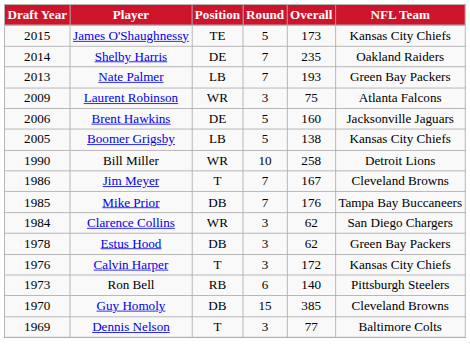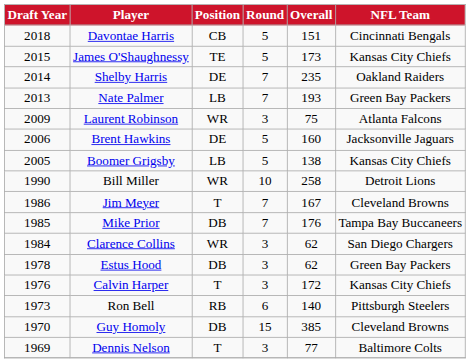 <table class="wikitable" style="text-align:center">
 <tr align="center"  style="background:#CE142B;color:#FFFFFF;">
 <td><strong>Draft Year</strong></td>
 <td><strong>Player</strong></td>
 <td><strong>Position</strong></td>
 <td><strong>Round</strong></td>
 <td><strong>Overall</strong></td>
 <td><strong>NFL Team</strong></td>
+</tr>
+<tr align="center" bgcolor="">
+<td>2018</td>
+<td><a href='#'>Davontae Harris</a></td>
+<td>CB</td>
+<td>5</td>
+<td>151</td>
+<td>Cincinnati Bengals</td>
 </tr>
 <tr align="center" bgcolor="">
 <td>2015</td>
 <td><a href='#'>James O'Shaughnessy</a></td>
 <td>TE</td>
 <td>5</td>
 <td>173</td>
 <td>Kansas City Chiefs</td>
 </tr>
 <tr align="center" bgcolor="">
 <td>2014</td>
 <td><a href='#'>Shelby Harris</a></td>
 <td>DE</td>
 <td>7</td>
 <td>235</td>
 <td>Oakland Raiders</td>
 </tr>
 <tr align="center" bgcolor="">
 <td>2013</td>
 <td><a href='#'>Nate Palmer</a></td>
 <td>LB</td>
 <td>7</td>
 <td>193</td>
 <td>Green Bay Packers</td>
 </tr>
 <tr align="center" bgcolor="">
 <td>2009</td>
 <td><a href='#'>Laurent Robinson</a></td>
 <td>WR</td>
 <td>3</td>
 <td>75</td>
 <td>Atlanta Falcons</td>
 </tr>
 <tr align="center" bgcolor="">
 <td>2006</td>
 <td><a href='#'>Brent Hawkins</a></td>
 <td>DE</td>
 <td>5</td>
 <td>160</td>
 <td>Jacksonville Jaguars</td>
 </tr>
 <tr align="center" bgcolor="">
 <td>2005</td>
 <td><a href='#'>Boomer Grigsby</a></td>
 <td>LB</td>
 <td>5</td>
 <td>138</td>
 <td>Kansas City Chiefs</td>
 </tr>
 <tr align="center" bgcolor="">
 <td>1990</td>
 <td>Bill Miller</td>
 <td>WR</td>
 <td>10</td>
 <td>258</td>
 <td>Detroit Lions</td>
 </tr>
 <tr align="center" bgcolor="">
 <td>1986</td>
 <td><a href='#'>Jim Meyer</a></td>
 <td>T</td>
 <td>7</td>
 <td>167</td>
 <td>Cleveland Browns</td>
 </tr>
 <tr align="center" bgcolor="">
 <td>1985</td>
 <td><a href='#'>Mike Prior</a></td>
 <td>DB</td>
 <td>7</td>
 <td>176</td>
 <td>Tampa Bay Buccaneers</td>
 </tr>
 <tr align="center" bgcolor="">
 <td>1984</td>
 <td><a href='#'>Clarence Collins</a></td>
 <td>WR</td>
 <td>3</td>
 <td>62</td>
 <td>San Diego Chargers</td>
 </tr>
 <tr align="center" bgcolor="">
 <td>1978</td>
 <td><a href='#'>Estus Hood</a></td>
 <td>DB</td>
 <td>3</td>
 <td>62</td>
 <td>Green Bay Packers</td>
 </tr>
 <tr align="center" bgcolor="">
 <td>1976</td>
 <td><a href='#'>Calvin Harper</a></td>
 <td>T</td>
 <td>3</td>
 <td>172</td>
 <td>Kansas City Chiefs</td>
 </tr>
 <tr align="center" bgcolor="">
 <td>1973</td>
 <td>Ron Bell</td>
 <td>RB</td>
 <td>6</td>
 <td>140</td>
 <td>Pittsburgh Steelers</td>
 </tr>
 <tr align="center" bgcolor="">
 <td>1970</td>
 <td><a href='#'>Guy Homoly</a></td>
 <td>DB</td>
 <td>15</td>
 <td>385</td>
 <td>Cleveland Browns</td>
 </tr>
 <tr align="center" bgcolor="">
 <td>1969</td>
 <td><a href='#'>Dennis Nelson</a></td>
 <td>T</td>
 <td>3</td>
 <td>77</td>
 <td>Baltimore Colts</td>
 </tr>
 <tr align="center" bgcolor="">
 </tr>
 </table>
